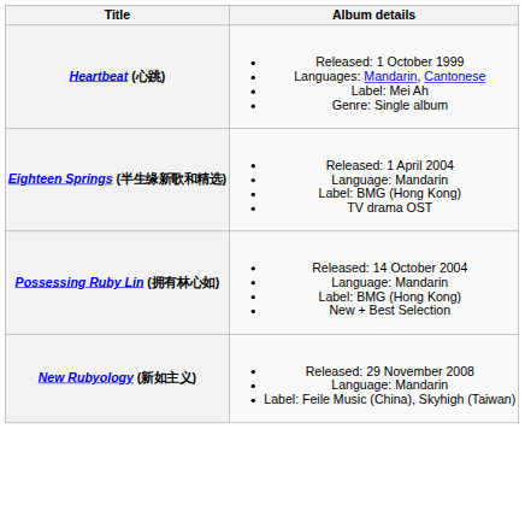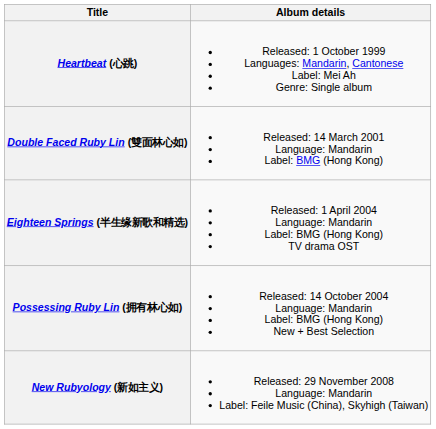 <table class="wikitable plainrowheaders" style=text-align:center;>
 <tr>
 <th>Title</th>
 <th>Album details</th>
 </tr>
 <tr>
 <th scope="row"><em><a href='#'>Heartbeat</a></em> (心跳)</th>
 <td><br><ul><li>Released: 1 October 1999</li><li>Languages: <a href='#'>Mandarin</a>, <a href='#'>Cantonese</a></li><li>Label: Mei Ah</li><li>Genre: Single album</li></ul></td>
+</tr>
+<tr>
+<th scope="row"><em><a href='#'>Double Faced Ruby Lin</a></em> (雙面林心如)</th>
+<td><br><ul><li>Released: 14 March 2001</li><li>Language: Mandarin</li><li>Label: <a href='#'>BMG</a> (Hong Kong)</li></ul></td>
 </tr>
 <tr>
 <th scope="row"><em><a href='#'>Eighteen Springs</a></em> (半生缘新歌和精选)</th>
 <td><br><ul><li>Released: 1 April 2004</li><li>Language: Mandarin</li><li>Label: BMG (Hong Kong)</li><li>TV drama OST</li></ul></td>
 </tr>
 <tr>
 <th scope="row"><em><a href='#'>Possessing Ruby Lin</a></em> (拥有林心如)</th>
 <td><br><ul><li>Released: 14 October 2004</li><li>Language: Mandarin</li><li>Label: BMG (Hong Kong)</li><li>New + Best Selection</li></ul></td>
 </tr>
 <tr>
 <th scope="row"><em><a href='#'>New Rubyology</a></em> (新如主义)</th>
 <td><br><ul><li>Released: 29 November 2008</li><li>Language: Mandarin</li><li>Label: Feile Music (China), Skyhigh (Taiwan)</li></ul></td>
 </tr>
 </table>
